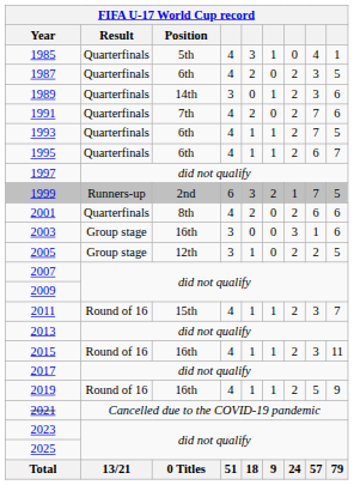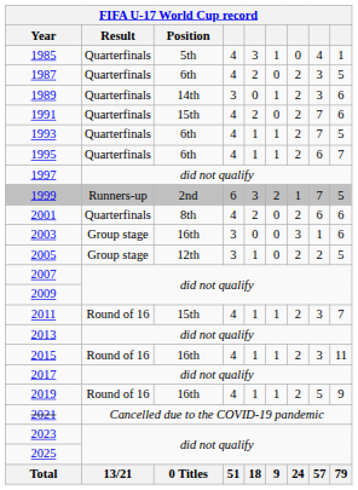 <table class="wikitable" style="text-align: center;">
 <tr>
 <th colspan="9"><a href='#'>FIFA U-17 World Cup record</a></th>
 </tr>
 <tr>
 <th width="90">Year</th>
 <th width="80">Result</th>
 <th width="80">Position</th>
 <th width="20"></th>
 <th width="20"></th>
 <th width="20"></th>
 <th width="20"></th>
 <th width="20"></th>
 <th width="20"></th>
 </tr>
 <tr>
 <td> <a href='#'>1985</a></td>
 <td>Quarterfinals</td>
 <td>5th</td>
 <td>4</td>
 <td>3</td>
 <td>1</td>
 <td>0</td>
 <td>4</td>
 <td>1</td>
 </tr>
 <tr>
 <td> <a href='#'>1987</a></td>
 <td>Quarterfinals</td>
 <td>6th</td>
 <td>4</td>
 <td>2</td>
 <td>0</td>
 <td>2</td>
 <td>3</td>
 <td>5</td>
 </tr>
 <tr>
 <td> <a href='#'>1989</a></td>
 <td>Quarterfinals</td>
 <td>14th</td>
 <td>3</td>
 <td>0</td>
 <td>1</td>
 <td>2</td>
 <td>3</td>
 <td>6</td>
 </tr>
 <tr>
 <td> <a href='#'>1991</a></td>
 <td>Quarterfinals</td>
-<td>7th</td>
+<td>15th</td>
 <td>4</td>
 <td>2</td>
 <td>0</td>
 <td>2</td>
 <td>7</td>
 <td>6</td>
 </tr>
 <tr>
 <td> <a href='#'>1993</a></td>
 <td>Quarterfinals</td>
 <td>6th</td>
 <td>4</td>
 <td>1</td>
 <td>1</td>
 <td>2</td>
 <td>7</td>
 <td>5</td>
 </tr>
 <tr>
 <td> <a href='#'>1995</a></td>
 <td>Quarterfinals</td>
 <td>6th</td>
 <td>4</td>
 <td>1</td>
 <td>1</td>
 <td>2</td>
 <td>6</td>
 <td>7</td>
 </tr>
 <tr>
 <td> <a href='#'>1997</a></td>
 <td colspan=8><em>did not qualify</em></td>
 </tr>
 <tr bgcolor=Silver>
 <td> <a href='#'>1999</a></td>
 <td>Runners-up</td>
 <td>2nd</td>
 <td>6</td>
 <td>3</td>
 <td>2</td>
 <td>1</td>
 <td>7</td>
 <td>5</td>
 </tr>
 <tr>
 <td> <a href='#'>2001</a></td>
 <td>Quarterfinals</td>
 <td>8th</td>
 <td>4</td>
 <td>2</td>
 <td>0</td>
 <td>2</td>
 <td>6</td>
 <td>6</td>
 </tr>
 <tr>
 <td> <a href='#'>2003</a></td>
 <td>Group stage</td>
 <td>16th</td>
 <td>3</td>
 <td>0</td>
 <td>0</td>
 <td>3</td>
 <td>1</td>
 <td>6</td>
 </tr>
 <tr>
 <td> <a href='#'>2005</a></td>
 <td>Group stage</td>
 <td>12th</td>
 <td>3</td>
 <td>1</td>
 <td>0</td>
 <td>2</td>
 <td>2</td>
 <td>5</td>
 </tr>
 <tr>
 <td> <a href='#'>2007</a></td>
 <td rowspan=2 colspan=8><em>did not qualify</em></td>
 </tr>
 <tr>
 <td> <a href='#'>2009</a></td>
 </tr>
 <tr>
 <td> <a href='#'>2011</a></td>
 <td>Round of 16</td>
 <td>15th</td>
 <td>4</td>
 <td>1</td>
 <td>1</td>
 <td>2</td>
 <td>3</td>
 <td>7</td>
 </tr>
 <tr>
 <td> <a href='#'>2013</a></td>
 <td colspan=8><em>did not qualify</em></td>
 </tr>
 <tr>
 <td> <a href='#'>2015</a></td>
 <td>Round of 16</td>
 <td>16th</td>
 <td>4</td>
 <td>1</td>
 <td>1</td>
 <td>2</td>
 <td>3</td>
 <td>11</td>
 </tr>
 <tr>
 <td> <a href='#'>2017</a></td>
 <td colspan=8><em>did not qualify</em></td>
 </tr>
 <tr>
 <td> <a href='#'>2019</a></td>
 <td>Round of 16</td>
 <td>16th</td>
 <td>4</td>
 <td>1</td>
 <td>1</td>
 <td>2</td>
 <td>5</td>
 <td>9</td>
 </tr>
 <tr>
 <td> <s><a href='#'>2021</a></s></td>
 <td colspan=8><em>Cancelled due to the COVID-19 pandemic</em></td>
 </tr>
 <tr>
 <td> <a href='#'>2023</a></td>
 <td rowspan=2 colspan=8><em>did not qualify</em></td>
 </tr>
 <tr>
 <td> <a href='#'>2025</a></td>
 </tr>
 <tr>
 <th><strong>Total</strong></th>
 <th>13/21</th>
 <th><strong>0 Titles</strong></th>
 <th>51</th>
 <th>18</th>
 <th>9</th>
 <th>24</th>
 <th>57</th>
 <th>79</th>
 </tr>
 </table>
